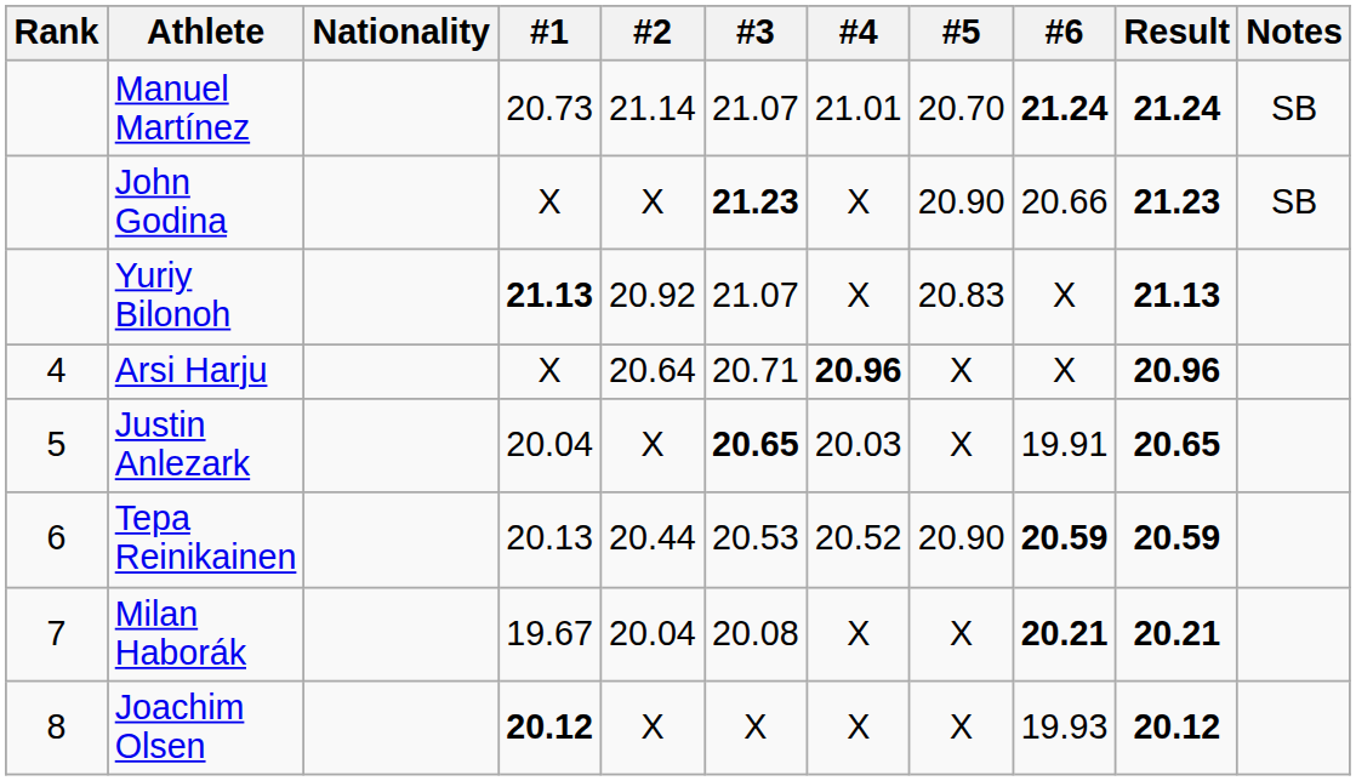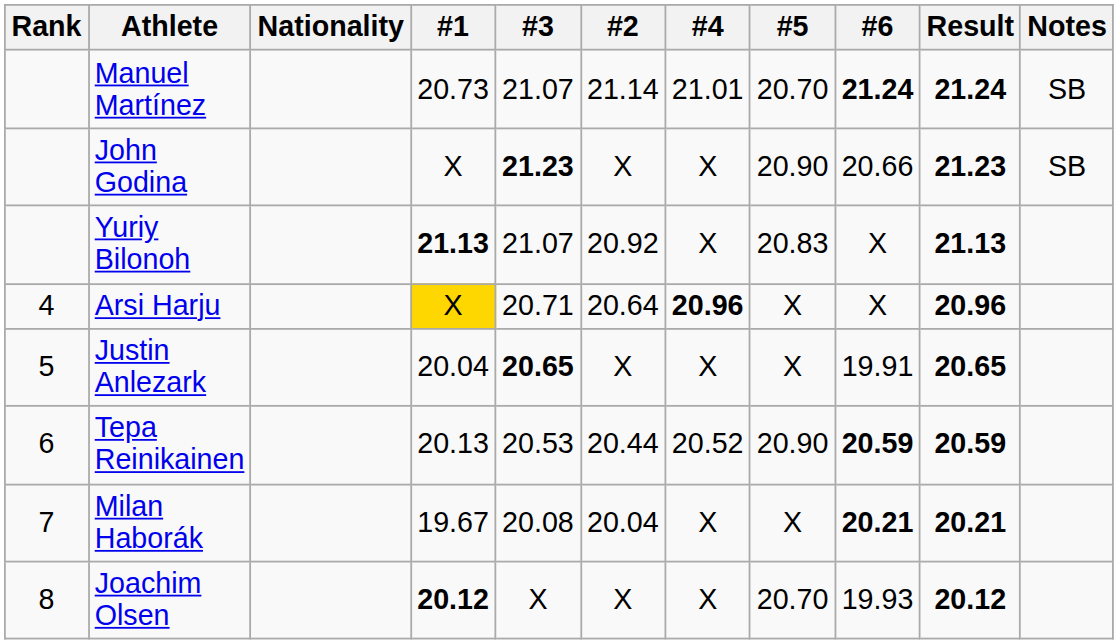 <table class="wikitable" style="text-align:center">
 <tr>
 <th>Rank</th>
 <th>Athlete</th>
 <th>Nationality</th>
 <th>#1</th>
+<th>#3</th>
 <th>#2</th>
-<th>#3</th>
 <th>#4</th>
 <th>#5</th>
 <th>#6</th>
 <th>Result</th>
 <th>Notes</th>
 </tr>
 <tr>
 <td></td>
 <td align=left><a href='#'>Manuel Martínez</a></td>
 <td align=left></td>
 <td>20.73</td>
+<td>21.07</td>
 <td>21.14</td>
-<td>21.07</td>
 <td>21.01</td>
 <td>20.70</td>
 <td><strong>21.24</strong></td>
 <td><strong>21.24</strong></td>
 <td>SB</td>
 </tr>
 <tr>
 <td></td>
 <td align=left><a href='#'>John Godina</a></td>
 <td align=left></td>
 <td>X</td>
+<td><strong>21.23</strong></td>
 <td>X</td>
-<td><strong>21.23</strong></td>
 <td>X</td>
 <td>20.90</td>
 <td>20.66</td>
 <td><strong>21.23</strong></td>
 <td>SB</td>
 </tr>
 <tr>
 <td></td>
 <td align=left><a href='#'>Yuriy Bilonoh</a></td>
 <td align=left></td>
 <td><strong>21.13</strong></td>
+<td>21.07</td>
 <td>20.92</td>
-<td>21.07</td>
 <td>X</td>
 <td>20.83</td>
 <td>X</td>
 <td><strong>21.13</strong></td>
 <td></td>
 </tr>
 <tr>
 <td>4</td>
 <td align=left><a href='#'>Arsi Harju</a></td>
 <td align=left></td>
-<td>X</td>
+<td style="background: gold;">X</td>
+<td>20.71</td>
 <td>20.64</td>
-<td>20.71</td>
 <td><strong>20.96</strong></td>
 <td>X</td>
 <td>X</td>
 <td><strong>20.96</strong></td>
 <td></td>
 </tr>
 <tr>
 <td>5</td>
 <td align=left><a href='#'>Justin Anlezark</a></td>
 <td align=left></td>
 <td>20.04</td>
+<td><strong>20.65</strong></td>
 <td>X</td>
-<td><strong>20.65</strong></td>
-<td>20.03</td>
+<td>X</td>
 <td>X</td>
 <td>19.91</td>
 <td><strong>20.65</strong></td>
 <td></td>
 </tr>
 <tr>
 <td>6</td>
 <td align=left><a href='#'>Tepa Reinikainen</a></td>
 <td align=left></td>
 <td>20.13</td>
+<td>20.53</td>
 <td>20.44</td>
-<td>20.53</td>
 <td>20.52</td>
 <td>20.90</td>
 <td><strong>20.59</strong></td>
 <td><strong>20.59</strong></td>
 <td></td>
 </tr>
 <tr>
 <td>7</td>
 <td align=left><a href='#'>Milan Haborák</a></td>
 <td align=left></td>
 <td>19.67</td>
+<td>20.08</td>
 <td>20.04</td>
-<td>20.08</td>
 <td>X</td>
 <td>X</td>
 <td><strong>20.21</strong></td>
 <td><strong>20.21</strong></td>
 <td></td>
 </tr>
 <tr>
 <td>8</td>
 <td align=left><a href='#'>Joachim Olsen</a></td>
 <td align=left></td>
 <td><strong>20.12</strong></td>
 <td>X</td>
 <td>X</td>
 <td>X</td>
-<td>X</td>
+<td>20.70</td>
 <td>19.93</td>
 <td><strong>20.12</strong></td>
 <td></td>
 </tr>
 </table>
